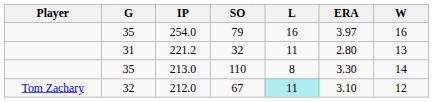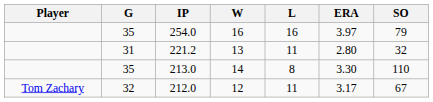 <table class="wikitable sortable">
 <tr>
 <th bgcolor="#DDDDFF" width="16%">Player</th>
 <th bgcolor="#DDDDFF" width="9%">G</th>
 <th bgcolor="#DDDDFF" width="9%">IP</th>
-<th bgcolor="#DDDDFF" width="9%">SO</th>
+<th bgcolor="#DDDDFF" width="9%">W</th>
 <th bgcolor="#DDDDFF" width="9%">L</th>
 <th bgcolor="#DDDDFF" width="9%">ERA</th>
-<th bgcolor="#DDDDFF" width="9%">W</th>
+<th bgcolor="#DDDDFF" width="9%">SO</th>
 </tr>
 <tr align="center">
 <td></td>
 <td>35</td>
 <td>254.0</td>
-<td>79</td>
+<td>16</td>
 <td>16</td>
 <td>3.97</td>
-<td>16</td>
+<td>79</td>
 </tr>
 <tr align="center">
 <td></td>
 <td>31</td>
 <td>221.2</td>
-<td>32</td>
+<td>13</td>
 <td>11</td>
 <td>2.80</td>
-<td>13</td>
+<td>32</td>
 </tr>
 <tr align="center">
 <td></td>
 <td>35</td>
 <td>213.0</td>
-<td>110</td>
+<td>14</td>
 <td>8</td>
 <td>3.30</td>
-<td>14</td>
+<td>110</td>
 </tr>
 <tr align="center">
 <td><a href='#'>Tom Zachary</a></td>
 <td>32</td>
 <td>212.0</td>
+<td>12</td>
+<td>11</td>
+<td>3.17</td>
 <td>67</td>
-<td style="background: paleturquoise;">11</td>
-<td>3.10</td>
-<td>12</td>
 </tr>
 </table>
